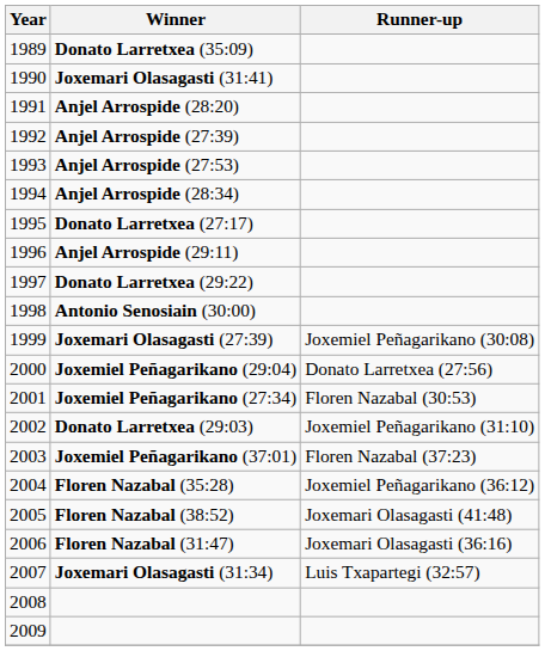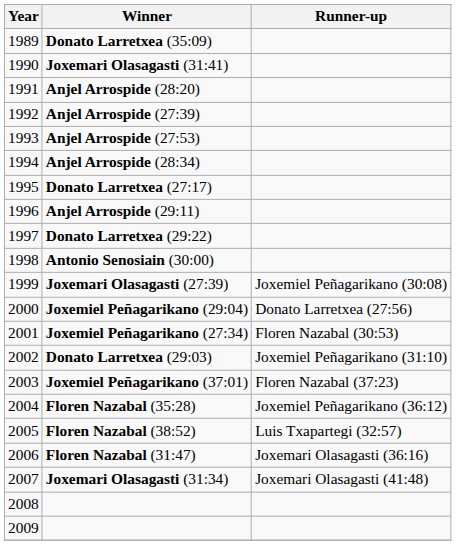 <table class="wikitable">
 <tr>
 <th>Year</th>
 <th>Winner</th>
 <th>Runner-up</th>
 </tr>
 <tr>
 <td>1989</td>
 <td><strong>Donato Larretxea</strong> (35:09)</td>
 <td></td>
 </tr>
 <tr>
 <td>1990</td>
 <td><strong>Joxemari Olasagasti</strong> (31:41)</td>
 <td></td>
 </tr>
 <tr>
 <td>1991</td>
 <td><strong>Anjel Arrospide</strong> (28:20)</td>
 <td></td>
 </tr>
 <tr>
 <td>1992</td>
 <td><strong>Anjel Arrospide</strong> (27:39)</td>
 <td></td>
 </tr>
 <tr>
 <td>1993</td>
 <td><strong>Anjel Arrospide</strong> (27:53)</td>
 <td></td>
 </tr>
 <tr>
 <td>1994</td>
 <td><strong>Anjel Arrospide</strong> (28:34)</td>
 <td></td>
 </tr>
 <tr>
 <td>1995</td>
 <td><strong>Donato Larretxea</strong> (27:17)</td>
 <td></td>
 </tr>
 <tr>
 <td>1996</td>
 <td><strong>Anjel Arrospide</strong> (29:11)</td>
 <td></td>
 </tr>
 <tr>
 <td>1997</td>
 <td><strong>Donato Larretxea</strong> (29:22)</td>
 <td></td>
 </tr>
 <tr>
 <td>1998</td>
 <td><strong>Antonio Senosiain</strong> (30:00)</td>
 <td></td>
 </tr>
 <tr>
 <td>1999</td>
 <td><strong>Joxemari Olasagasti</strong> (27:39)</td>
 <td>Joxemiel Peñagarikano (30:08)</td>
 </tr>
 <tr>
 <td>2000</td>
 <td><strong>Joxemiel Peñagarikano</strong> (29:04)</td>
 <td>Donato Larretxea (27:56)</td>
 </tr>
 <tr>
 <td>2001</td>
 <td><strong>Joxemiel Peñagarikano</strong> (27:34)</td>
 <td>Floren Nazabal (30:53)</td>
 </tr>
 <tr>
 <td>2002</td>
 <td><strong>Donato Larretxea</strong> (29:03)</td>
 <td>Joxemiel Peñagarikano (31:10)</td>
 </tr>
 <tr>
 <td>2003</td>
 <td><strong>Joxemiel Peñagarikano</strong> (37:01)</td>
 <td>Floren Nazabal (37:23)</td>
 </tr>
 <tr>
 <td>2004</td>
 <td><strong>Floren Nazabal</strong> (35:28)</td>
 <td>Joxemiel Peñagarikano (36:12)</td>
 </tr>
 <tr>
 <td>2005</td>
 <td><strong>Floren Nazabal</strong> (38:52)</td>
-<td>Joxemari Olasagasti (41:48)</td>
+<td>Luis Txapartegi (32:57)</td>
 </tr>
 <tr>
 <td>2006</td>
 <td><strong>Floren Nazabal</strong> (31:47)</td>
 <td>Joxemari Olasagasti (36:16)</td>
 </tr>
 <tr>
 <td>2007</td>
 <td><strong>Joxemari Olasagasti</strong> (31:34)</td>
-<td>Luis Txapartegi (32:57)</td>
+<td>Joxemari Olasagasti (41:48)</td>
 </tr>
 <tr>
 <td>2008</td>
 <td></td>
 <td></td>
 </tr>
 <tr>
 <td>2009</td>
 <td></td>
 <td></td>
 </tr>
 <tr>
 </tr>
 </table>
